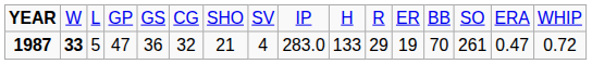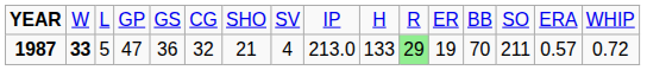 <table class="wikitable" style="text-align:center;">
 <tr>
 <td><strong>YEAR</strong></td>
 <td><a href='#'>W</a></td>
 <td><a href='#'>L</a></td>
 <td><a href='#'>GP</a></td>
 <td><a href='#'>GS</a></td>
 <td><a href='#'>CG</a></td>
 <td><a href='#'>SHO</a></td>
 <td><a href='#'>SV</a></td>
 <td><a href='#'>IP</a></td>
 <td><a href='#'>H</a></td>
 <td><a href='#'>R</a></td>
 <td><a href='#'>ER</a></td>
 <td><a href='#'>BB</a></td>
 <td><a href='#'>SO</a></td>
 <td><a href='#'>ERA</a></td>
 <td><a href='#'>WHIP</a></td>
 </tr>
 <tr>
 <td><strong>1987</strong></td>
 <td><strong>33</strong></td>
 <td>5</td>
 <td>47</td>
 <td>36</td>
 <td>32</td>
 <td>21</td>
 <td>4</td>
-<td>283.0</td>
+<td>213.0</td>
 <td>133</td>
-<td>29</td>
+<td style="background: lightgreen;">29</td>
 <td>19</td>
 <td>70</td>
-<td>261</td>
-<td>0.47</td>
+<td>211</td>
+<td>0.57</td>
 <td>0.72</td>
 </tr>
 </table>
